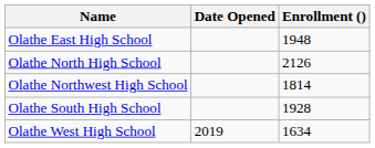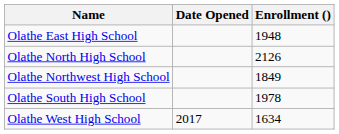 <table class="wikitable sortable collapsible">
 <tr>
 <th>Name</th>
 <th>Date Opened</th>
 <th>Enrollment ()</th>
 </tr>
 <tr>
 <td><a href='#'>Olathe East High School</a></td>
 <td></td>
 <td>1948</td>
 </tr>
 <tr>
 <td><a href='#'>Olathe North High School</a></td>
 <td></td>
 <td>2126</td>
 </tr>
 <tr>
 <td><a href='#'>Olathe Northwest High School</a></td>
 <td></td>
-<td>1814</td>
+<td>1849</td>
 </tr>
 <tr>
 <td><a href='#'>Olathe South High School</a></td>
 <td></td>
-<td>1928</td>
+<td>1978</td>
 </tr>
 <tr>
 <td><a href='#'>Olathe West High School</a></td>
-<td {start date>2019</td>
+<td {start date>2017</td>
 <td>1634</td>
 </tr>
 </table>
